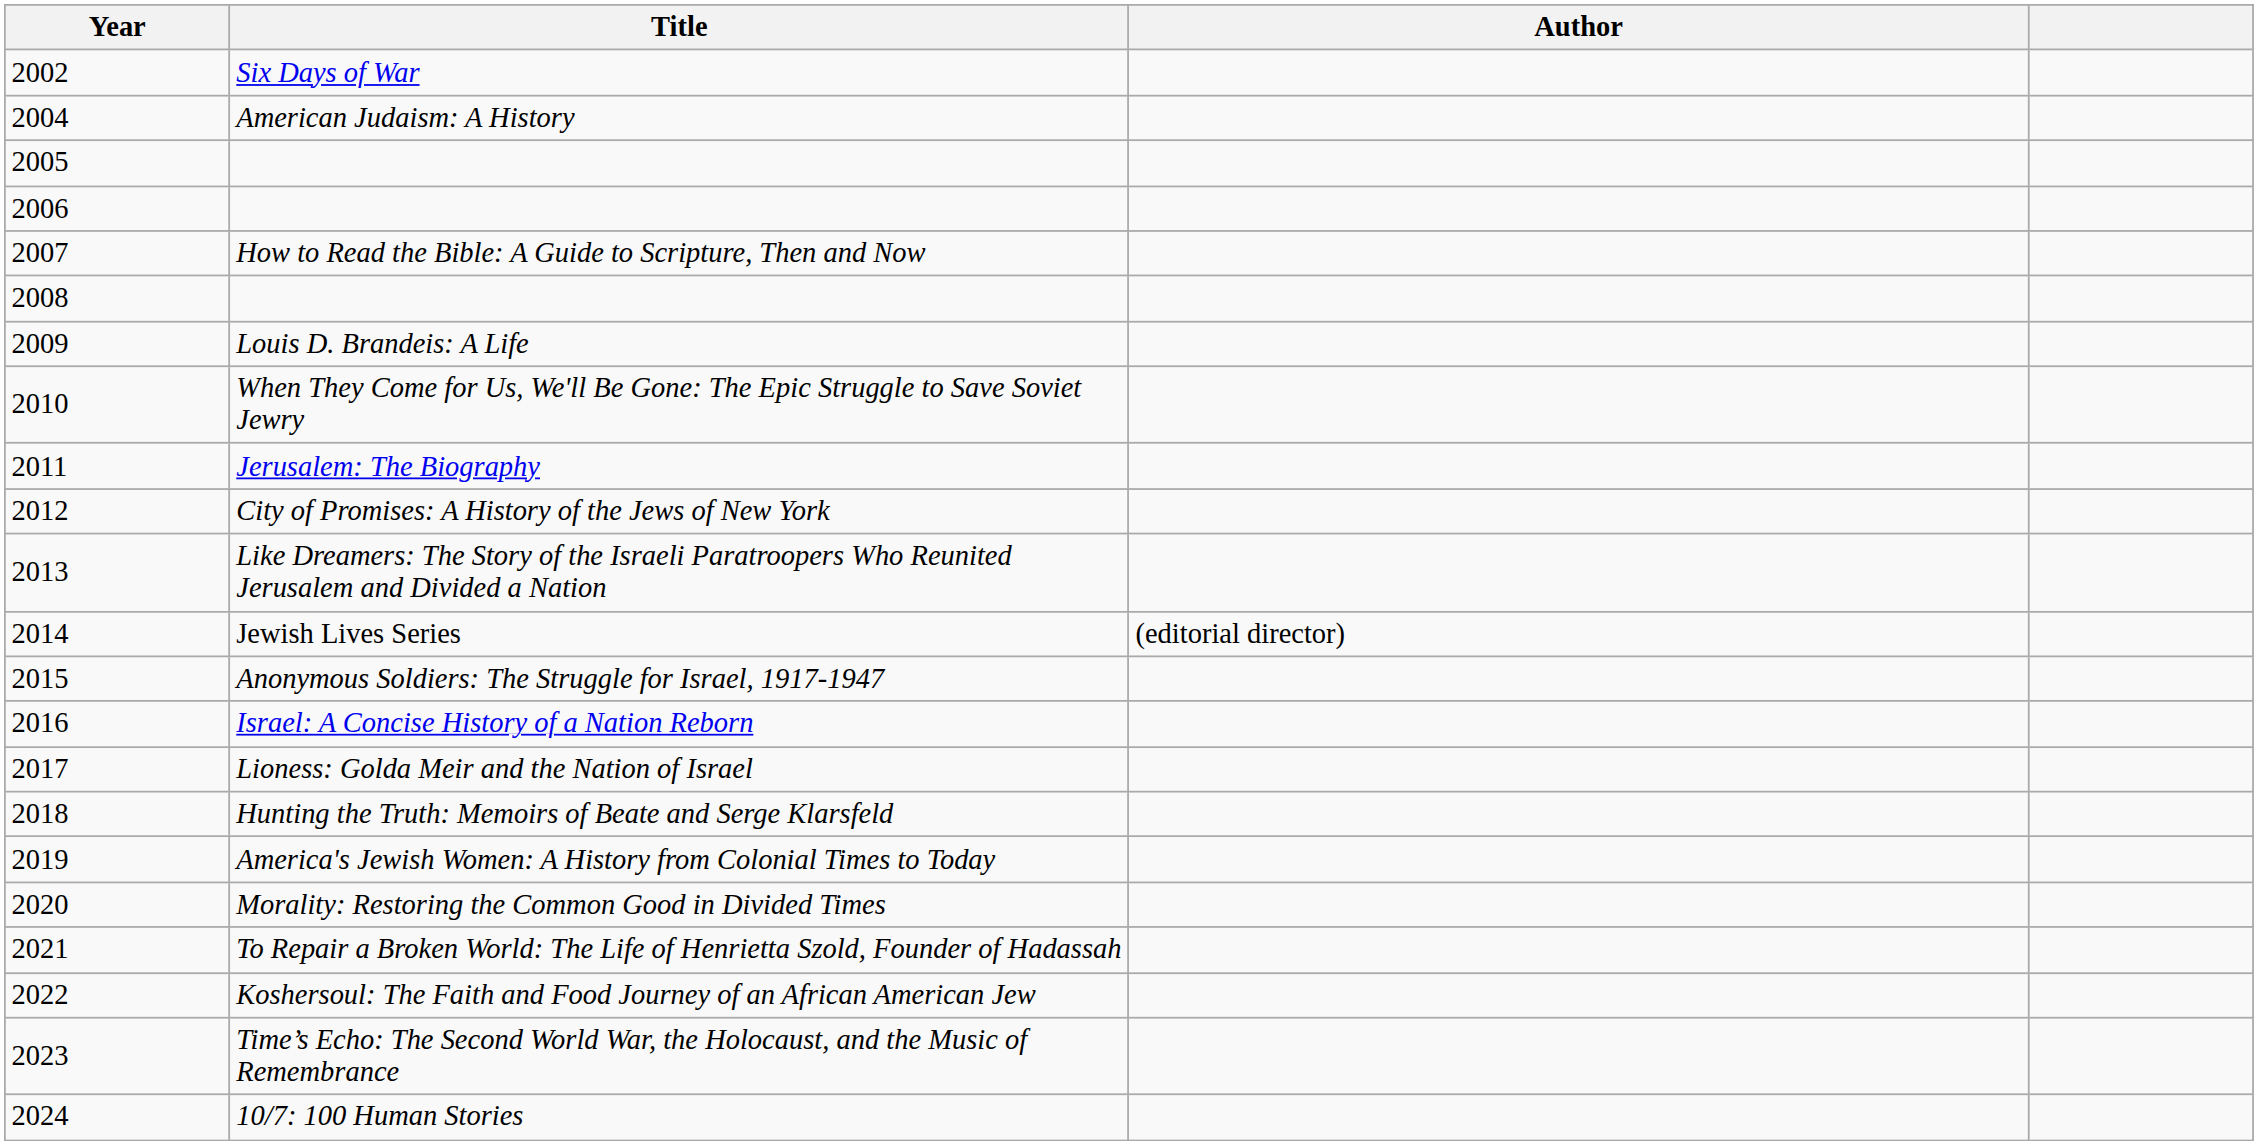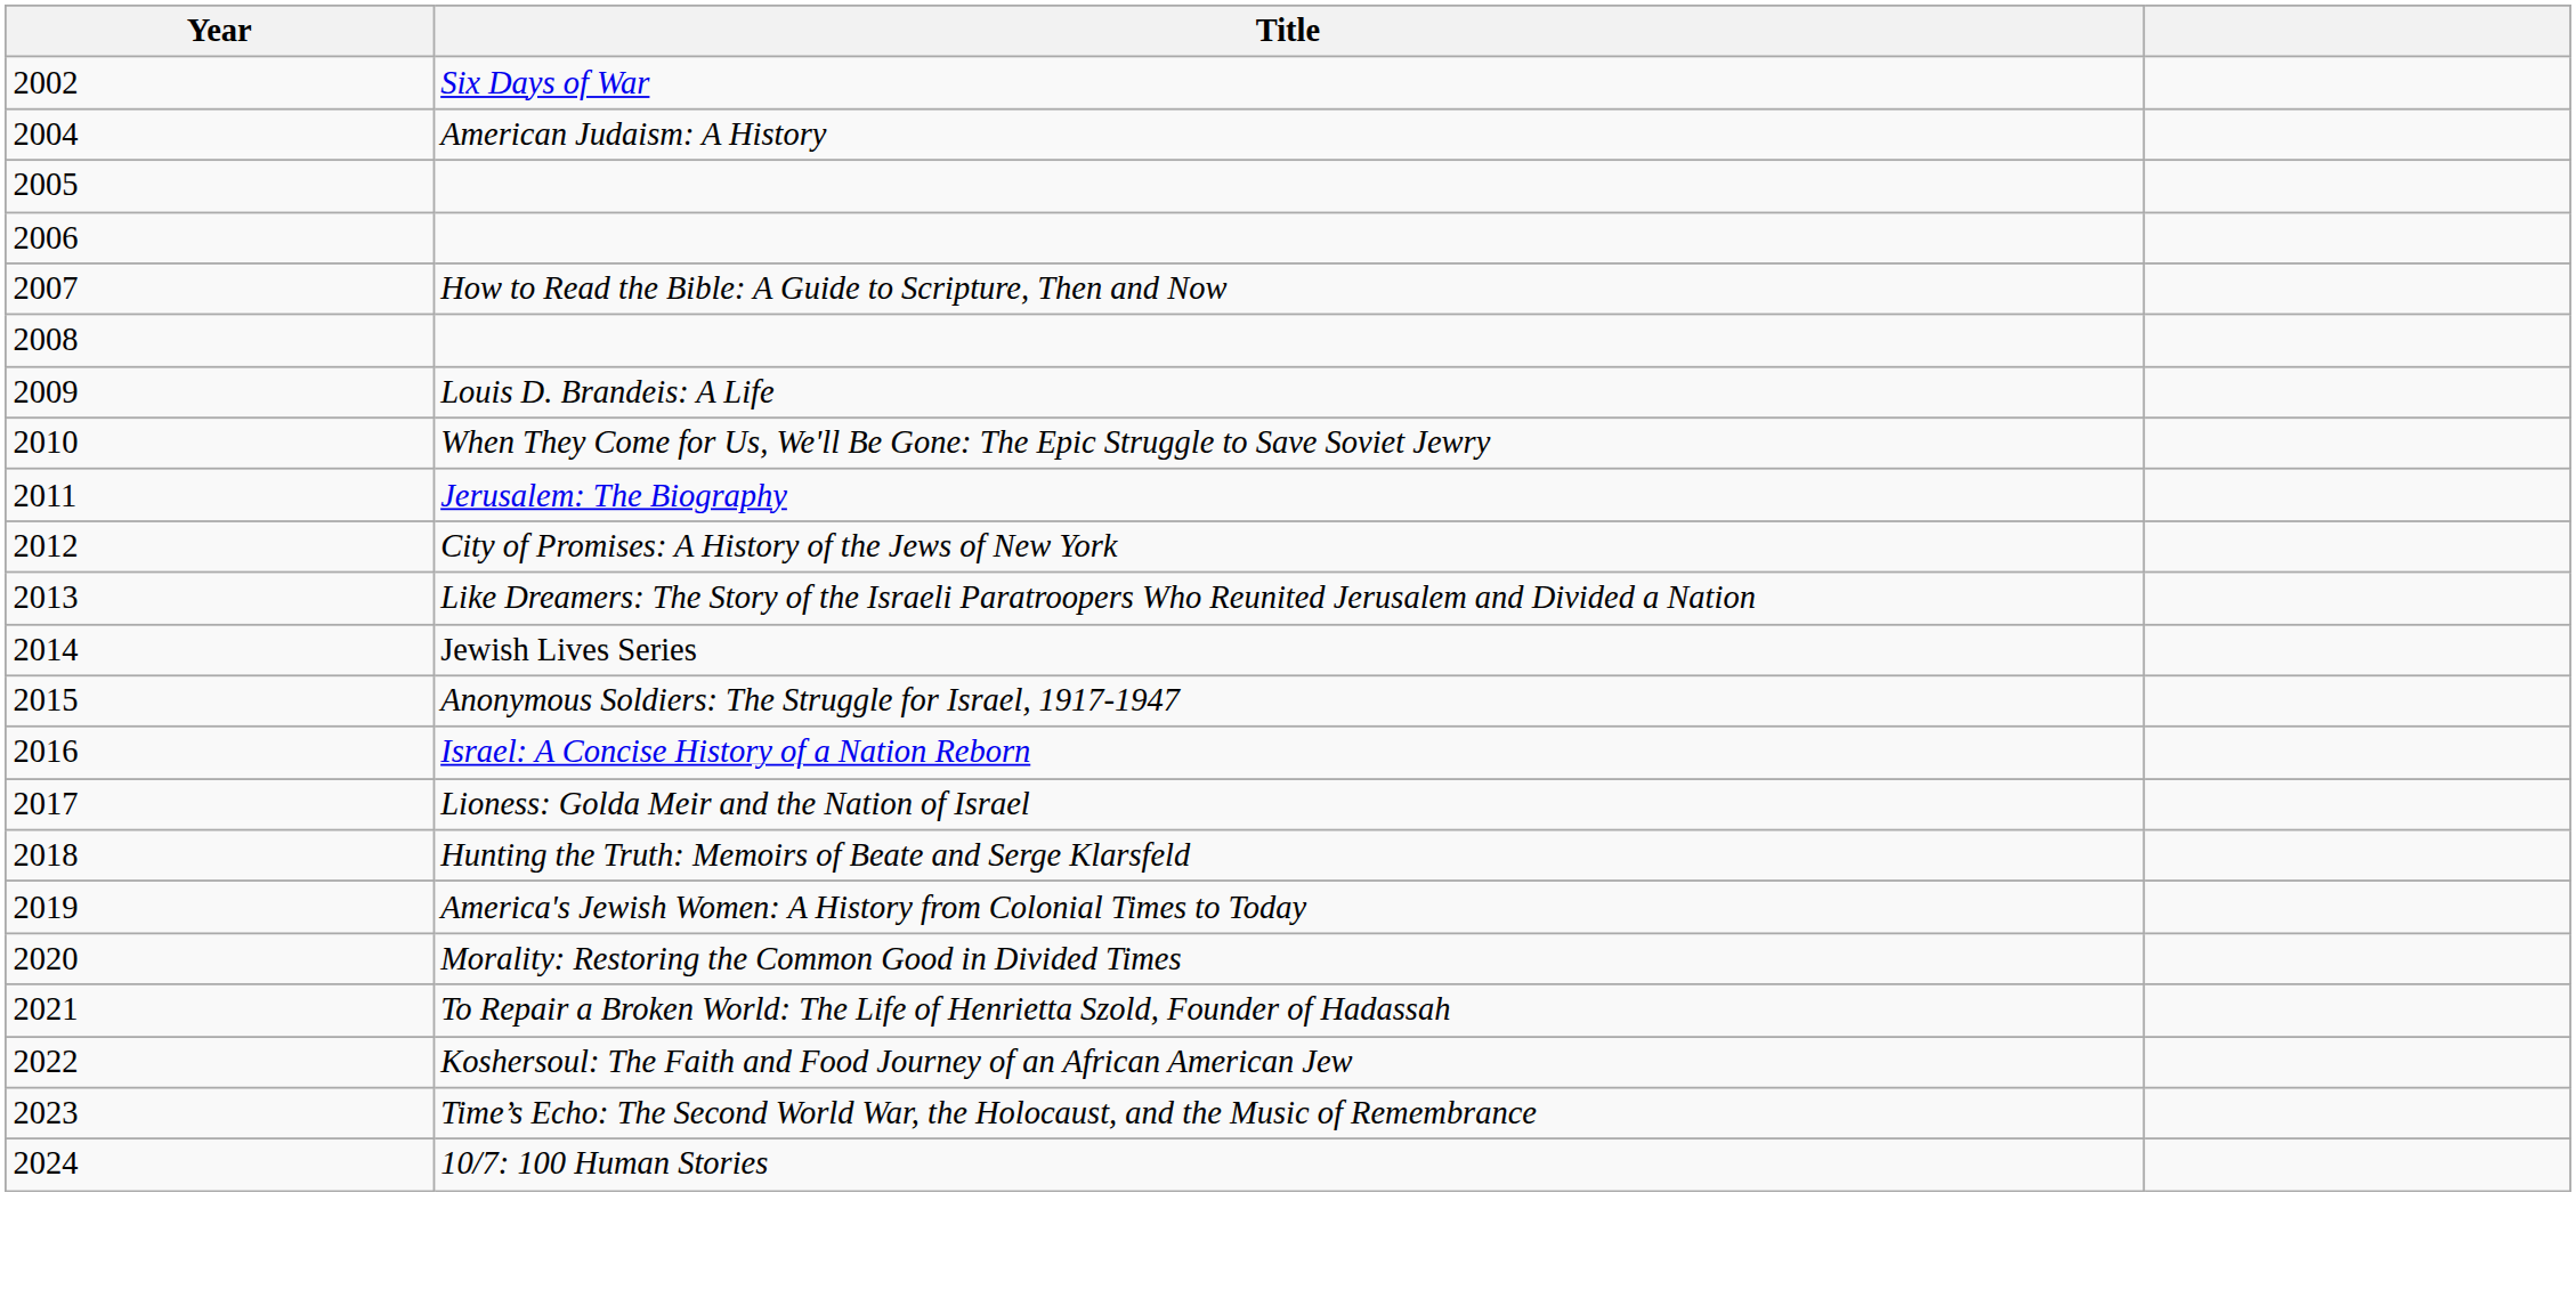 <table class="wikitable sortable" style="width:100%">
 <tr>
 <th scope="col" style="width:10%">Year</th>
 <th scope="col" style="width:40%">Title</th>
-<th scope="col" style="width:40%">Author</th>
 <th scope="col" style="width:10%"></th>
 </tr>
 <tr>
 <td>2002</td>
 <td><em><a href='#'>Six Days of War</a></em></td>
 <td></td>
-<td></td>
 </tr>
 <tr>
 <td>2004</td>
 <td><em>American Judaism: A History</em></td>
-<td></td>
 <td></td>
 </tr>
 <tr>
 <td>2005</td>
 <td><em></em></td>
 <td></td>
-<td></td>
 </tr>
 <tr>
 <td>2006</td>
 <td><em></em></td>
-<td></td>
 <td></td>
 </tr>
 <tr>
 <td>2007</td>
 <td><em>How to Read the Bible: A Guide to Scripture, Then and Now</em></td>
 <td></td>
-<td></td>
 </tr>
 <tr>
 <td>2008</td>
 <td><em></em></td>
-<td></td>
 <td></td>
 </tr>
 <tr>
 <td>2009</td>
 <td><em>Louis D. Brandeis: A Life</em></td>
 <td></td>
-<td></td>
 </tr>
 <tr>
 <td>2010</td>
 <td><em>When They Come for Us, We'll Be Gone: The Epic Struggle to Save Soviet Jewry</em></td>
-<td></td>
 <td></td>
 </tr>
 <tr>
 <td>2011</td>
 <td><em><a href='#'>Jerusalem: The Biography</a></em></td>
 <td></td>
-<td></td>
 </tr>
 <tr>
 <td>2012</td>
 <td><em>City of Promises: A History of the Jews of New York</em></td>
-<td></td>
 <td></td>
 </tr>
 <tr>
 <td>2013</td>
 <td><em>Like Dreamers: The Story of the Israeli Paratroopers Who Reunited Jerusalem and Divided a Nation</em></td>
 <td></td>
-<td></td>
 </tr>
 <tr>
 <td>2014</td>
 <td>Jewish Lives Series</td>
-<td> (editorial director)</td>
 <td></td>
 </tr>
 <tr>
 <td>2015</td>
 <td><em>Anonymous Soldiers: The Struggle for Israel, 1917-1947</em></td>
 <td></td>
-<td></td>
 </tr>
 <tr>
 <td>2016</td>
 <td><em><a href='#'>Israel: A Concise History of a Nation Reborn</a></em></td>
-<td></td>
 <td></td>
 </tr>
 <tr>
 <td>2017</td>
 <td><em>Lioness: Golda Meir and the Nation of Israel</em></td>
 <td></td>
-<td></td>
 </tr>
 <tr>
 <td>2018</td>
 <td><em>Hunting the Truth: Memoirs of Beate and Serge Klarsfeld</em></td>
 <td></td>
-<td></td>
 </tr>
 <tr>
 <td>2019</td>
 <td><em>America's Jewish Women: A History from Colonial Times to Today</em></td>
-<td></td>
 <td><em></em></td>
 </tr>
 <tr>
 <td>2020</td>
 <td><em>Morality: Restoring the Common Good in Divided Times</em></td>
 <td></td>
-<td></td>
 </tr>
 <tr>
 <td>2021</td>
 <td><em>To Repair a Broken World: The Life of Henrietta Szold, Founder of Hadassah</em></td>
-<td></td>
 <td></td>
 </tr>
 <tr>
 <td>2022</td>
 <td><em>Koshersoul: The Faith and Food Journey of an African American Jew</em></td>
 <td></td>
-<td></td>
 </tr>
 <tr>
 <td>2023</td>
 <td><em>Time’s Echo: The Second World War, the Holocaust, and the Music of Remembrance </em></td>
-<td></td>
 <td></td>
 </tr>
 <tr>
 <td>2024</td>
 <td><em>10/7: 100 Human Stories</em></td>
 <td></td>
-<td></td>
 </tr>
 </table>
